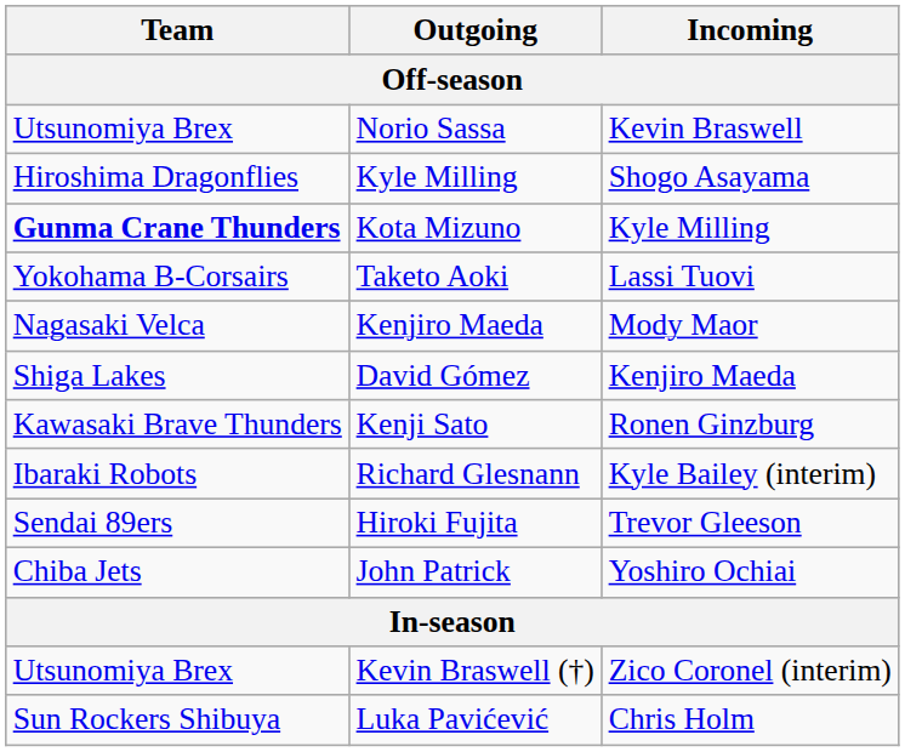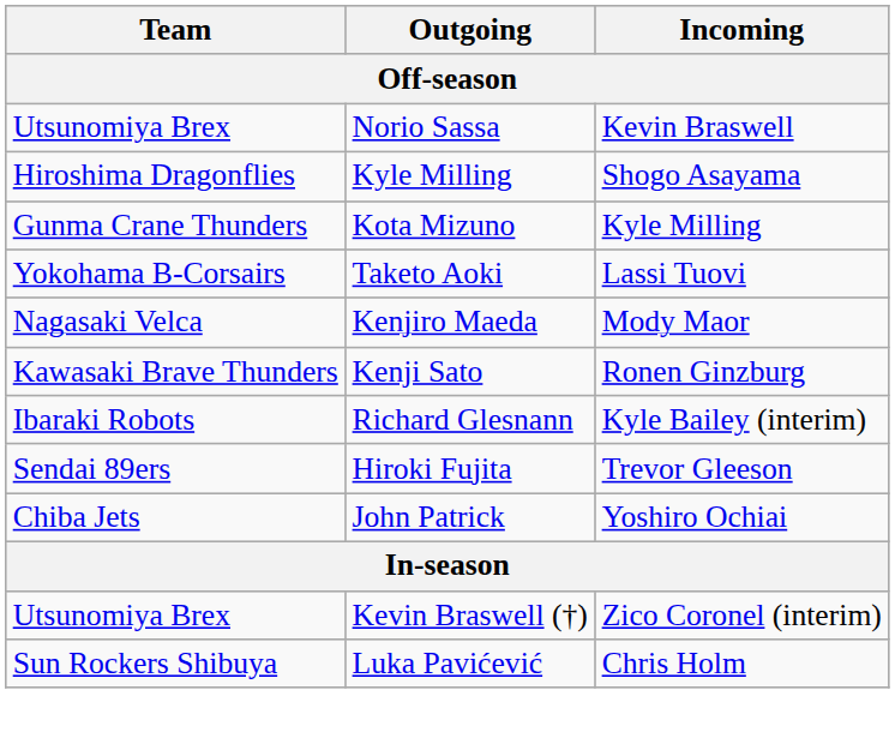 <table class="wikitable">
 <tr>
 <th>Team</th>
 <th>Outgoing</th>
 <th>Incoming</th>
 </tr>
 <tr>
 <th colspan="3">Off-season</th>
 </tr>
 <tr>
 <td><a href='#'>Utsunomiya Brex</a></td>
 <td><a href='#'>Norio Sassa</a></td>
 <td><a href='#'>Kevin Braswell</a></td>
 </tr>
 <tr>
 <td><a href='#'>Hiroshima Dragonflies</a></td>
 <td><a href='#'>Kyle Milling</a></td>
 <td><a href='#'>Shogo Asayama</a></td>
 </tr>
 <tr>
-<td><strong><a href='#'>Gunma Crane Thunders</a></strong></td>
+<td><a href='#'>Gunma Crane Thunders</a></td>
 <td><a href='#'>Kota Mizuno</a></td>
 <td><a href='#'>Kyle Milling</a></td>
 </tr>
 <tr>
 <td><a href='#'>Yokohama B-Corsairs</a></td>
 <td><a href='#'>Taketo Aoki</a></td>
 <td><a href='#'>Lassi Tuovi</a></td>
 </tr>
 <tr>
 <td><a href='#'>Nagasaki Velca</a></td>
 <td><a href='#'>Kenjiro Maeda</a></td>
 <td><a href='#'>Mody Maor</a></td>
-</tr>
-<tr>
-<td><a href='#'>Shiga Lakes</a></td>
-<td><a href='#'>David Gómez</a></td>
-<td><a href='#'>Kenjiro Maeda</a></td>
 </tr>
 <tr>
 <td><a href='#'>Kawasaki Brave Thunders</a></td>
 <td><a href='#'>Kenji Sato</a></td>
 <td><a href='#'>Ronen Ginzburg</a></td>
 </tr>
 <tr>
 <td><a href='#'>Ibaraki Robots</a></td>
 <td><a href='#'>Richard Glesnann</a></td>
 <td><a href='#'>Kyle Bailey</a> (interim)</td>
 </tr>
 <tr>
 <td><a href='#'>Sendai 89ers</a></td>
 <td><a href='#'>Hiroki Fujita</a></td>
 <td><a href='#'>Trevor Gleeson</a></td>
 </tr>
 <tr>
 <td><a href='#'>Chiba Jets</a></td>
 <td><a href='#'>John Patrick</a></td>
 <td><a href='#'>Yoshiro Ochiai</a></td>
 </tr>
 <tr>
 <th colspan="3">In-season</th>
 </tr>
 <tr>
 <td><a href='#'>Utsunomiya Brex</a></td>
 <td><a href='#'>Kevin Braswell</a> (†)</td>
 <td><a href='#'>Zico Coronel</a> (interim)</td>
 </tr>
 <tr>
 <td><a href='#'>Sun Rockers Shibuya</a></td>
 <td><a href='#'>Luka Pavićević</a></td>
 <td><a href='#'>Chris Holm</a></td>
 </tr>
 </table>
